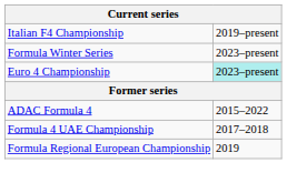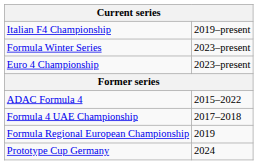 <table class="wikitable" border="1" style="font-size:85%;">
 <tr>
 <th colspan=2>Current series</th>
 </tr>
 <tr>
 <td><a href='#'>Italian F4 Championship</a></td>
 <td>2019–present</td>
 </tr>
 <tr>
 <td><a href='#'>Formula Winter Series</a></td>
 <td>2023–present</td>
 </tr>
 <tr>
 <td><a href='#'>Euro 4 Championship</a></td>
-<td style="background: paleturquoise;">2023–present</td>
+<td>2023–present</td>
 </tr>
 <tr>
 <th colspan=2>Former series</th>
 </tr>
 <tr>
 <td><a href='#'>ADAC Formula 4</a></td>
 <td>2015–2022</td>
 </tr>
 <tr>
 <td><a href='#'>Formula 4 UAE Championship</a></td>
 <td>2017–2018</td>
 </tr>
 <tr>
 <td><a href='#'>Formula Regional European Championship</a></td>
 <td>2019</td>
 </tr>
+<tr>
+<td><a href='#'>Prototype Cup Germany</a></td>
+<td>2024</td>
+</tr>
 </table>
